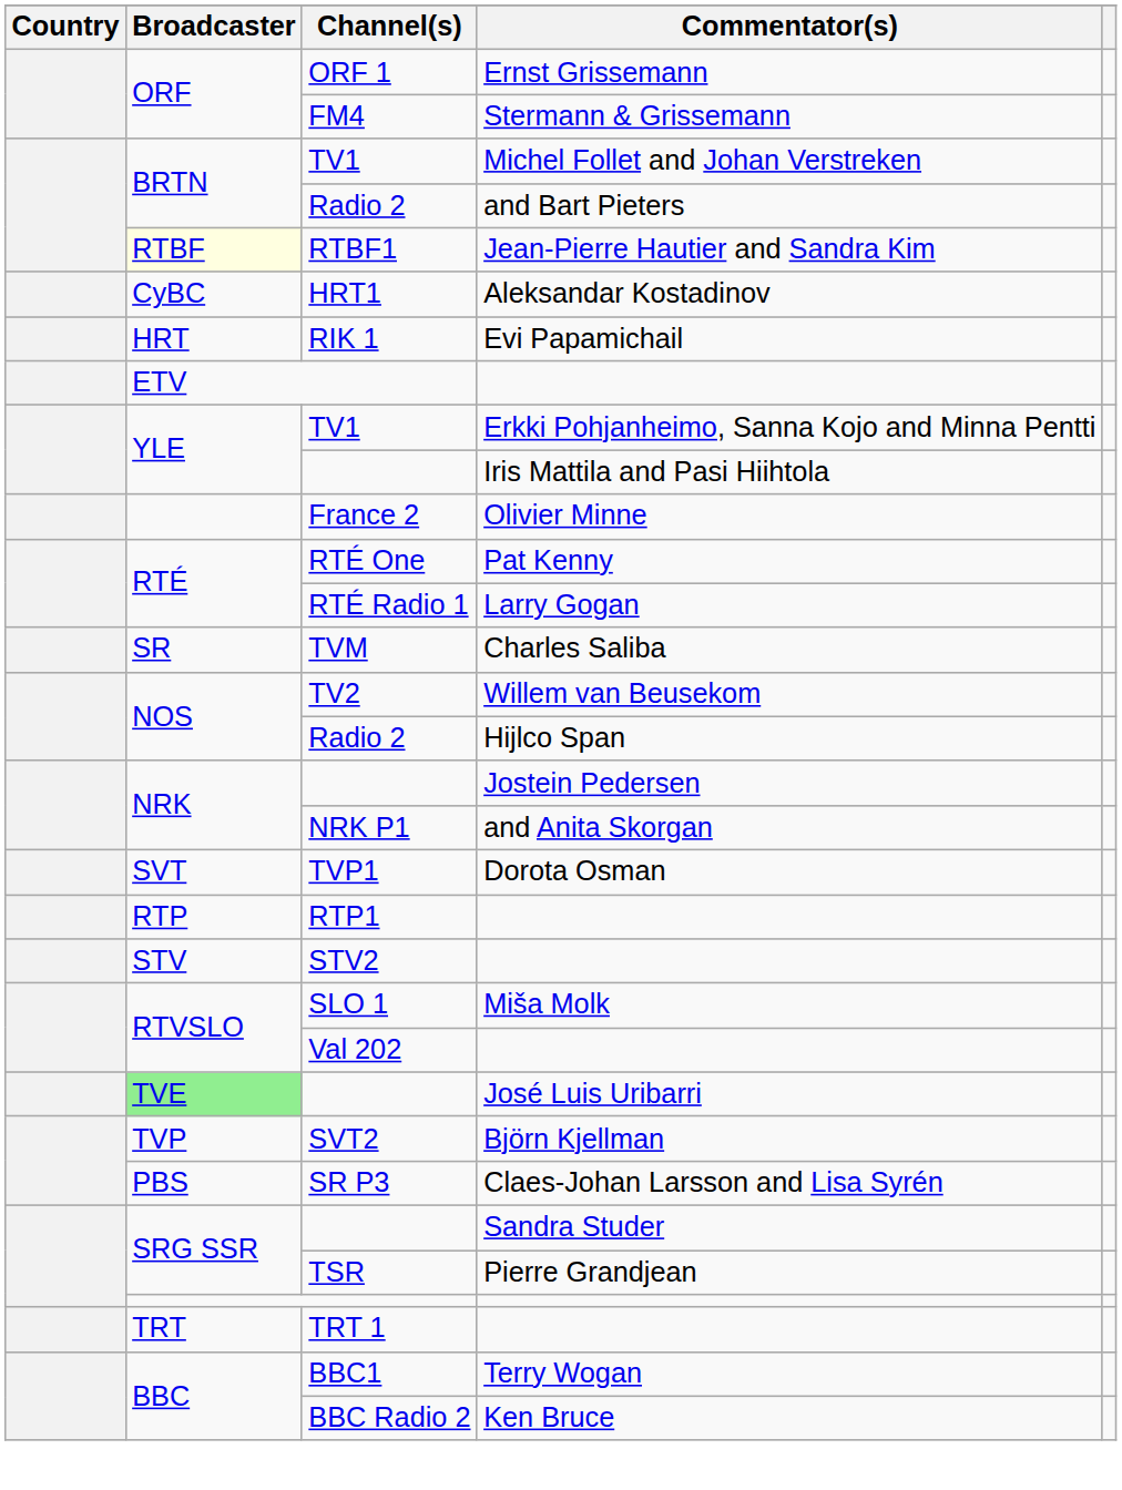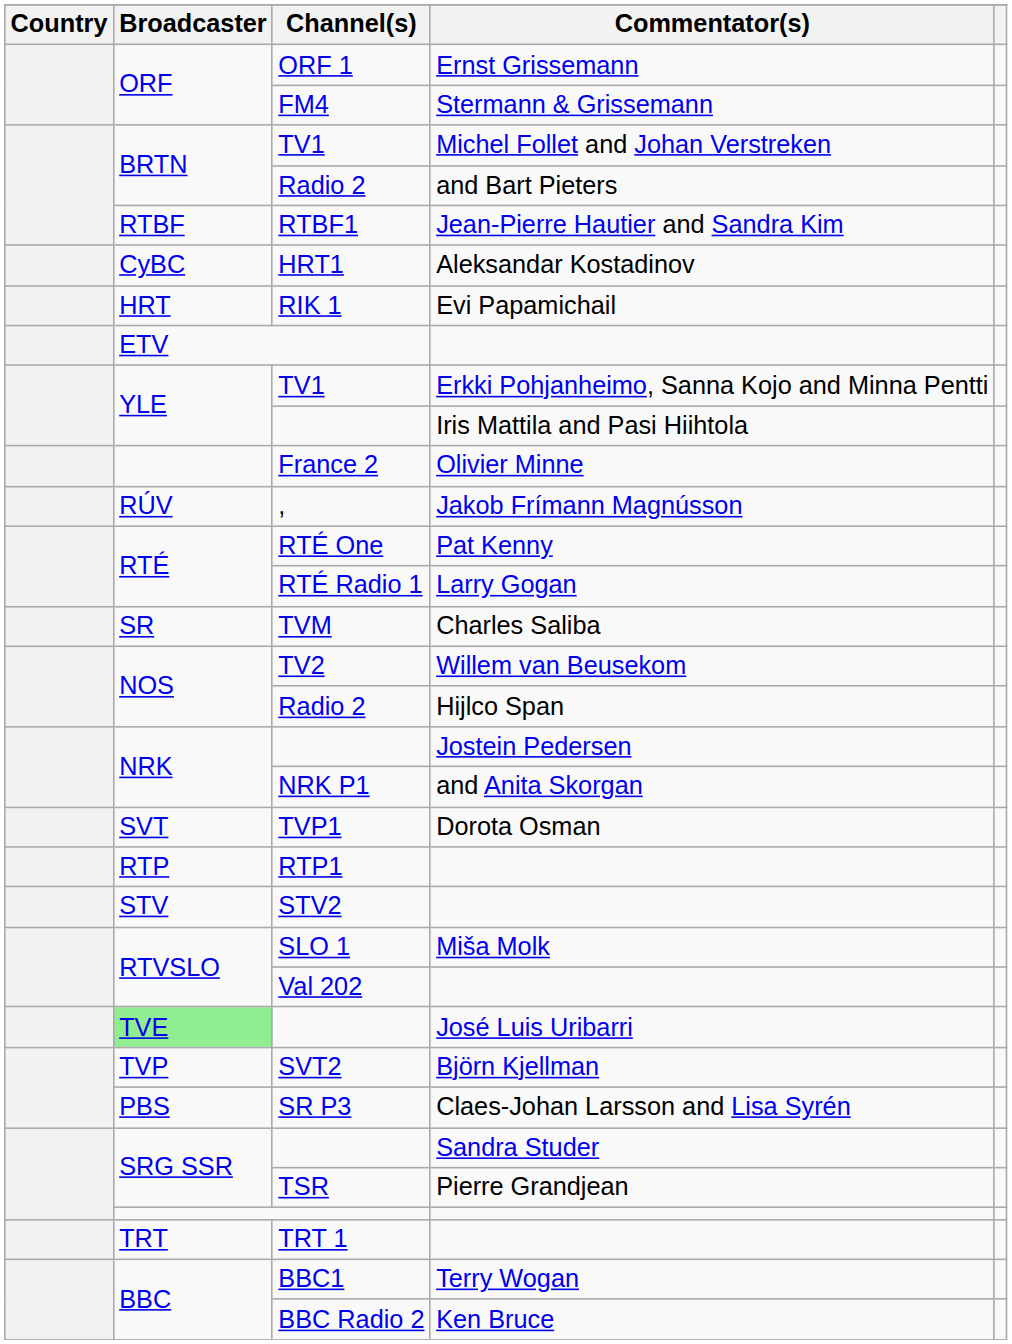 <table class="wikitable plainrowheaders sticky-header">
 <tr>
 </tr>
 <tr>
 <th scope="col">Country</th>
 <th scope="col">Broadcaster</th>
 <th scope="col">Channel(s)</th>
 <th scope="col">Commentator(s)</th>
 <th scope="col"></th>
 </tr>
 <tr>
 <th scope="rowgroup" rowspan="2"></th>
 <td rowspan="2"><a href='#'>ORF</a></td>
 <td><a href='#'>ORF 1</a></td>
 <td><a href='#'>Ernst Grissemann</a></td>
 <td style="text-align:center"></td>
 </tr>
 <tr>
 <td><a href='#'>FM4</a></td>
 <td><a href='#'>Stermann & Grissemann</a></td>
 <td style="text-align:center"></td>
 </tr>
 <tr>
 <th scope="rowgroup" rowspan="3"></th>
 <td rowspan="2"><a href='#'>BRTN</a></td>
 <td><a href='#'>TV1</a></td>
 <td><a href='#'>Michel Follet</a> and <a href='#'>Johan Verstreken</a></td>
 <td style="text-align:center"></td>
 </tr>
 <tr>
 <td><a href='#'>Radio 2</a></td>
 <td> and Bart Pieters</td>
 <td style="text-align:center"></td>
 </tr>
 <tr>
-<td style="background: lightyellow;"><a href='#'>RTBF</a></td>
+<td><a href='#'>RTBF</a></td>
 <td><a href='#'>RTBF1</a></td>
 <td><a href='#'>Jean-Pierre Hautier</a> and <a href='#'>Sandra Kim</a></td>
 <td style="text-align:center"></td>
 </tr>
 <tr>
 <th scope="row"></th>
 <td><a href='#'>CyBC</a></td>
 <td><a href='#'>HRT1</a></td>
 <td>Aleksandar Kostadinov</td>
 <td style="text-align:center"></td>
 </tr>
 <tr>
 <th scope="row"></th>
 <td><a href='#'>HRT</a></td>
 <td><a href='#'>RIK 1</a></td>
 <td>Evi Papamichail</td>
 <td style="text-align:center"></td>
 </tr>
 <tr>
 <th scope="row"></th>
 <td colspan="2"><a href='#'>ETV</a></td>
 <td></td>
 <td style="text-align:center"></td>
 </tr>
 <tr>
 <th scope="rowgroup" rowspan="2"></th>
 <td rowspan="2"><a href='#'>YLE</a></td>
 <td><a href='#'>TV1</a></td>
 <td><a href='#'>Erkki Pohjanheimo</a>, Sanna Kojo and Minna Pentti</td>
 <td style="text-align:center"></td>
 </tr>
 <tr>
 <td></td>
 <td>Iris Mattila and Pasi Hiihtola</td>
 <td style="text-align:center"></td>
 </tr>
 <tr>
 <th scope="row"></th>
 <td></td>
 <td><a href='#'>France 2</a></td>
 <td><a href='#'>Olivier Minne</a></td>
+<td style="text-align:center"></td>
+</tr>
+<tr>
+<th scope="row"></th>
+<td><a href='#'>RÚV</a></td>
+<td>, </td>
+<td><a href='#'>Jakob Frímann Magnússon</a></td>
 <td style="text-align:center"></td>
 </tr>
 <tr>
 <th scope="rowgroup" rowspan="2"></th>
 <td rowspan="2"><a href='#'>RTÉ</a></td>
 <td><a href='#'>RTÉ One</a></td>
 <td><a href='#'>Pat Kenny</a></td>
 <td style="text-align:center"></td>
 </tr>
 <tr>
 <td><a href='#'>RTÉ Radio 1</a></td>
 <td><a href='#'>Larry Gogan</a></td>
 <td style="text-align:center"></td>
 </tr>
 <tr>
 <th scope="row"></th>
 <td><a href='#'>SR</a></td>
 <td><a href='#'>TVM</a></td>
 <td>Charles Saliba</td>
 <td style="text-align:center"></td>
 </tr>
 <tr>
 <th scope="rowgroup" rowspan="2"></th>
 <td rowspan="2"><a href='#'>NOS</a></td>
 <td><a href='#'>TV2</a></td>
 <td><a href='#'>Willem van Beusekom</a></td>
 <td style="text-align:center"></td>
 </tr>
 <tr>
 <td><a href='#'>Radio 2</a></td>
 <td>Hijlco Span</td>
 <td style="text-align:center"></td>
 </tr>
 <tr>
 <th scope="rowgroup" rowspan="2"></th>
 <td rowspan="2"><a href='#'>NRK</a></td>
 <td></td>
 <td><a href='#'>Jostein Pedersen</a></td>
 <td style="text-align:center"></td>
 </tr>
 <tr>
 <td><a href='#'>NRK P1</a></td>
 <td> and <a href='#'>Anita Skorgan</a></td>
 <td style="text-align:center"></td>
 </tr>
 <tr>
 <th scope="row"></th>
 <td><a href='#'>SVT</a></td>
 <td><a href='#'>TVP1</a></td>
 <td>Dorota Osman</td>
 <td style="text-align:center"></td>
 </tr>
 <tr>
 <th scope="row"></th>
 <td><a href='#'>RTP</a></td>
 <td><a href='#'>RTP1</a></td>
 <td></td>
 <td style="text-align:center"></td>
 </tr>
 <tr>
 <th scope="row"></th>
 <td><a href='#'>STV</a></td>
 <td><a href='#'>STV2</a></td>
 <td></td>
 <td style="text-align:center"></td>
 </tr>
 <tr>
 <th scope="rowgroup" rowspan="2"></th>
 <td rowspan="2"><a href='#'>RTVSLO</a></td>
 <td><a href='#'>SLO 1</a></td>
 <td><a href='#'>Miša Molk</a></td>
 <td style="text-align:center"></td>
 </tr>
 <tr>
 <td><a href='#'>Val 202</a></td>
 <td></td>
 <td style="text-align:center"></td>
 </tr>
 <tr>
 <th scope="row"></th>
 <td style="background: lightgreen;"><a href='#'>TVE</a></td>
 <td></td>
 <td><a href='#'>José Luis Uribarri</a></td>
 <td style="text-align:center"></td>
 </tr>
 <tr>
 <th scope="rowgroup" rowspan="2"></th>
 <td><a href='#'>TVP</a></td>
 <td><a href='#'>SVT2</a></td>
 <td><a href='#'>Björn Kjellman</a></td>
 <td style="text-align:center"></td>
 </tr>
 <tr>
 <td><a href='#'>PBS</a></td>
 <td><a href='#'>SR P3</a></td>
 <td>Claes-Johan Larsson and <a href='#'>Lisa Syrén</a></td>
 <td style="text-align:center"></td>
 </tr>
 <tr>
 <th scope="rowgroup" rowspan="3"></th>
 <td rowspan="2"><a href='#'>SRG SSR</a></td>
 <td></td>
 <td><a href='#'>Sandra Studer</a></td>
 <td style="text-align:center"></td>
 </tr>
 <tr>
 <td><a href='#'>TSR</a></td>
 <td>Pierre Grandjean</td>
 <td style="text-align:center"></td>
 </tr>
 <tr>
 <td colspan="2"></td>
 <td></td>
 <td style="text-align:center"></td>
 </tr>
 <tr>
 <th scope="row"></th>
 <td><a href='#'>TRT</a></td>
 <td><a href='#'>TRT 1</a></td>
 <td></td>
 <td style="text-align:center"></td>
 </tr>
 <tr>
 <th scope="rowgroup" rowspan="2"></th>
 <td rowspan="2"><a href='#'>BBC</a></td>
 <td><a href='#'>BBC1</a></td>
 <td><a href='#'>Terry Wogan</a></td>
 <td style="text-align:center"></td>
 </tr>
 <tr>
 <td><a href='#'>BBC Radio 2</a></td>
 <td><a href='#'>Ken Bruce</a></td>
 <td style="text-align:center"></td>
 </tr>
 </table>
